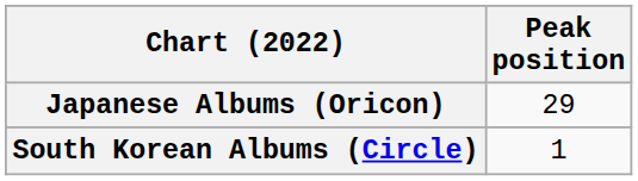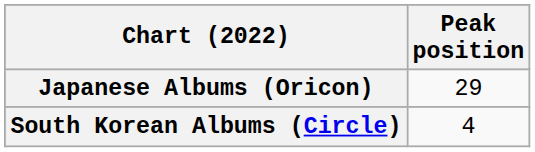 <table class="wikitable sortable plainrowheaders" style="text-align:center">
 <tr>
 <th scope="col">Chart (2022)</th>
 <th scope="col">Peak<br>position</th>
 </tr>
 <tr>
 <th scope="row">Japanese Albums (Oricon)</th>
 <td>29</td>
 </tr>
 <tr>
 <th scope="row">South Korean Albums (<a href='#'>Circle</a>)</th>
-<td>1</td>
+<td>4</td>
 </tr>
 </table>
